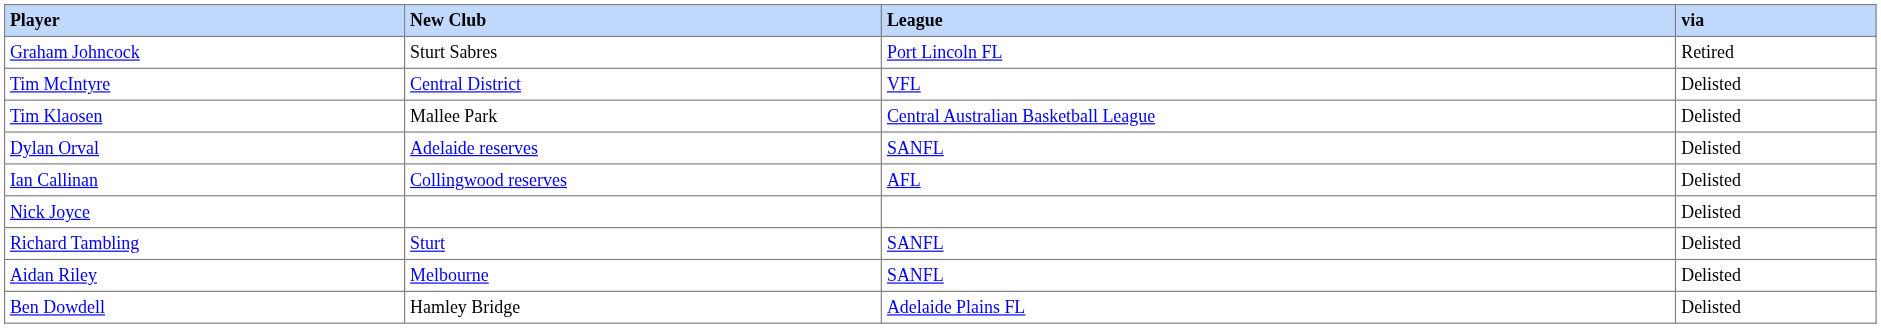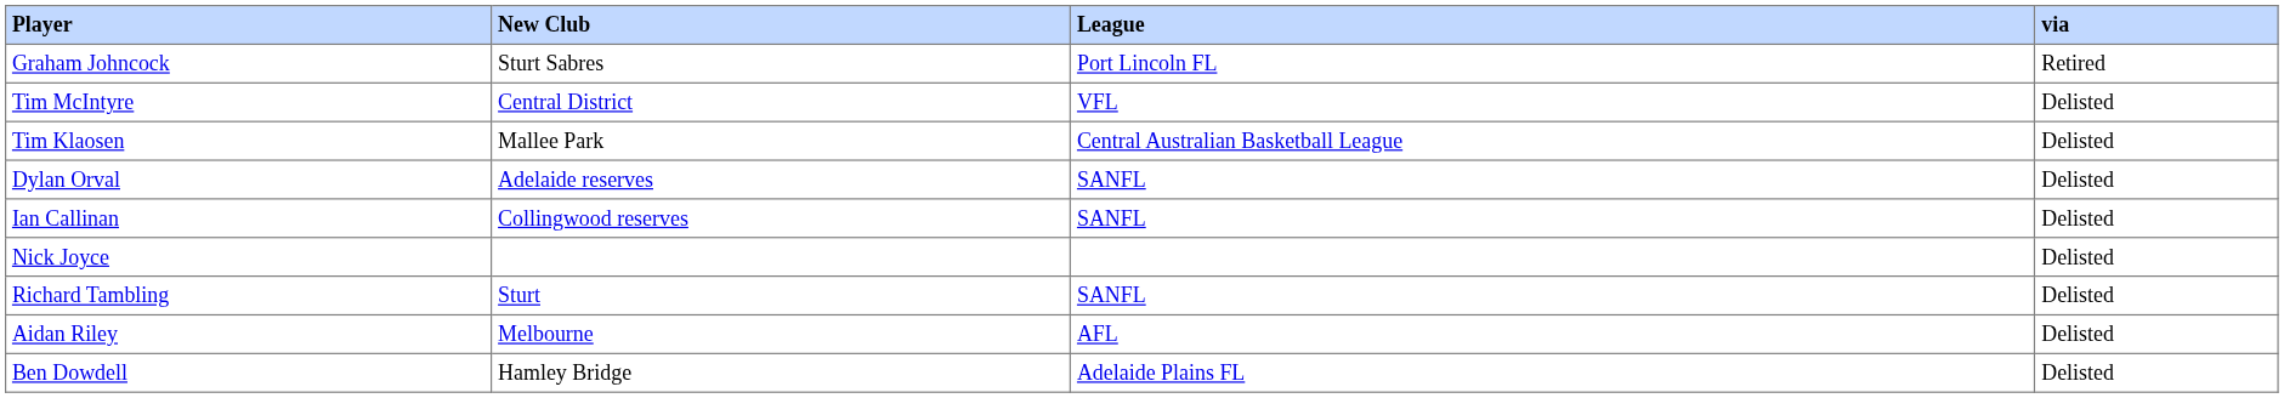 <table border="1" cellpadding="4" cellspacing="0"  style="text-align:left; font-size:95%; border-collapse:collapse; width:80%;">
 <tr style="background:#C1D8FF;">
 <th>Player</th>
 <th>New Club</th>
 <th>League</th>
 <th>via</th>
 </tr>
 <tr>
 <td> <a href='#'>Graham Johncock</a></td>
 <td>Sturt Sabres</td>
 <td><a href='#'>Port Lincoln FL</a></td>
 <td>Retired</td>
 </tr>
 <tr>
 <td> <a href='#'>Tim McIntyre</a></td>
 <td><a href='#'>Central District</a></td>
 <td><a href='#'>VFL</a></td>
 <td>Delisted</td>
 </tr>
 <tr>
 <td> <a href='#'>Tim Klaosen</a></td>
 <td>Mallee Park</td>
 <td><a href='#'>Central Australian Basketball League</a></td>
 <td>Delisted</td>
 </tr>
 <tr>
 <td> <a href='#'>Dylan Orval</a></td>
 <td><a href='#'>Adelaide reserves</a></td>
 <td><a href='#'>SANFL</a></td>
 <td>Delisted</td>
 </tr>
 <tr>
 <td> <a href='#'>Ian Callinan</a></td>
 <td><a href='#'>Collingwood reserves</a></td>
-<td><a href='#'>AFL</a></td>
+<td><a href='#'>SANFL</a></td>
 <td>Delisted</td>
 </tr>
 <tr>
 <td> <a href='#'>Nick Joyce</a></td>
 <td></td>
 <td></td>
 <td>Delisted</td>
 </tr>
 <tr>
 <td> <a href='#'>Richard Tambling</a></td>
 <td><a href='#'>Sturt</a></td>
 <td><a href='#'>SANFL</a></td>
 <td>Delisted</td>
 </tr>
 <tr>
 <td> <a href='#'>Aidan Riley</a></td>
 <td><a href='#'>Melbourne</a></td>
-<td><a href='#'>SANFL</a></td>
+<td><a href='#'>AFL</a></td>
 <td>Delisted</td>
 </tr>
 <tr>
 <td> <a href='#'>Ben Dowdell</a></td>
 <td>Hamley Bridge</td>
 <td><a href='#'>Adelaide Plains FL</a></td>
 <td>Delisted</td>
 </tr>
 </table>
